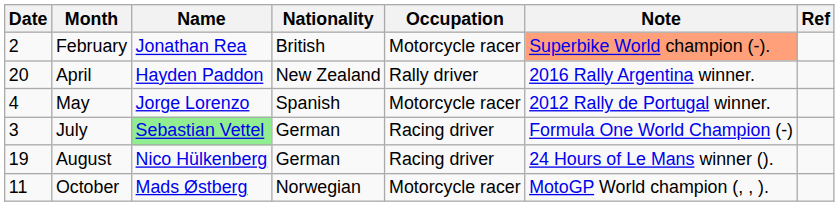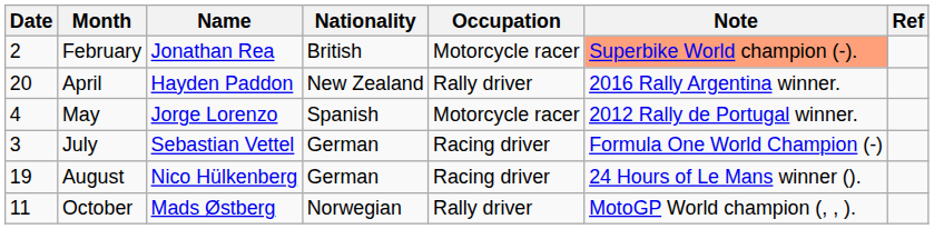 <table class="wikitable" style="font-size:85%;">
 <tr>
 <th>Date</th>
 <th>Month</th>
 <th>Name</th>
 <th>Nationality</th>
 <th>Occupation</th>
 <th>Note</th>
 <th>Ref</th>
 </tr>
 <tr>
 <td>2</td>
 <td>February</td>
 <td><a href='#'>Jonathan Rea</a></td>
 <td>British</td>
 <td>Motorcycle racer</td>
 <td style="background: lightsalmon;"><a href='#'>Superbike World</a> champion (-).</td>
 <td></td>
 </tr>
 <tr>
 <td>20</td>
 <td>April</td>
 <td><a href='#'>Hayden Paddon</a></td>
 <td>New Zealand</td>
 <td>Rally driver</td>
 <td><a href='#'>2016 Rally Argentina</a> winner.</td>
 <td></td>
 </tr>
 <tr>
 <td>4</td>
 <td>May</td>
 <td><a href='#'>Jorge Lorenzo</a></td>
 <td>Spanish</td>
 <td>Motorcycle racer</td>
 <td><a href='#'>2012 Rally de Portugal</a> winner.</td>
 <td></td>
 </tr>
 <tr>
 <td>3</td>
 <td>July</td>
-<td style="background: lightgreen;"><a href='#'>Sebastian Vettel</a></td>
+<td><a href='#'>Sebastian Vettel</a></td>
 <td>German</td>
 <td>Racing driver</td>
 <td><a href='#'>Formula One World Champion</a> (-)</td>
 <td></td>
 </tr>
 <tr>
 <td>19</td>
 <td>August</td>
 <td><a href='#'>Nico Hülkenberg</a></td>
 <td>German</td>
 <td>Racing driver</td>
 <td><a href='#'>24 Hours of Le Mans</a> winner ().</td>
 <td></td>
 </tr>
 <tr>
 <td>11</td>
 <td>October</td>
 <td><a href='#'>Mads Østberg</a></td>
 <td>Norwegian</td>
-<td>Motorcycle racer</td>
+<td>Rally driver</td>
 <td><a href='#'>MotoGP</a> World champion (, , ).</td>
 <td></td>
 </tr>
 </table>
